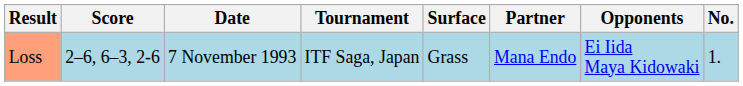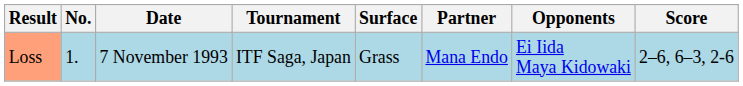 <table class="sortable wikitable">
 <tr>
 <th>Result</th>
-<th class="unsortable">Score</th>
+<th>No.</th>
 <th>Date</th>
 <th>Tournament</th>
 <th>Surface</th>
 <th>Partner</th>
 <th>Opponents</th>
-<th>No.</th>
+<th class="unsortable">Score</th>
 </tr>
 <tr style="background:lightblue;">
 <td bgcolor="FFA07A">Loss</td>
-<td>2–6, 6–3, 2-6</td>
+<td>1.</td>
 <td>7 November 1993</td>
 <td>ITF Saga, Japan</td>
 <td>Grass</td>
 <td> <a href='#'>Mana Endo</a></td>
 <td> <a href='#'>Ei Iida</a> <br>  <a href='#'>Maya Kidowaki</a></td>
-<td>1.</td>
+<td>2–6, 6–3, 2-6</td>
 </tr>
 </table>
